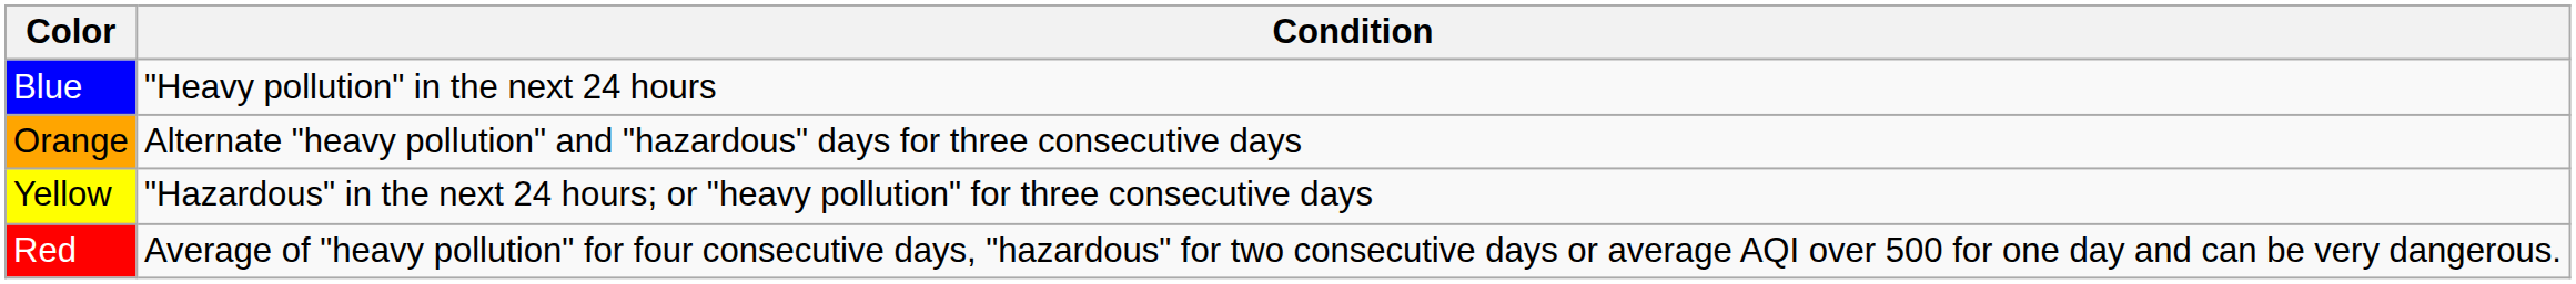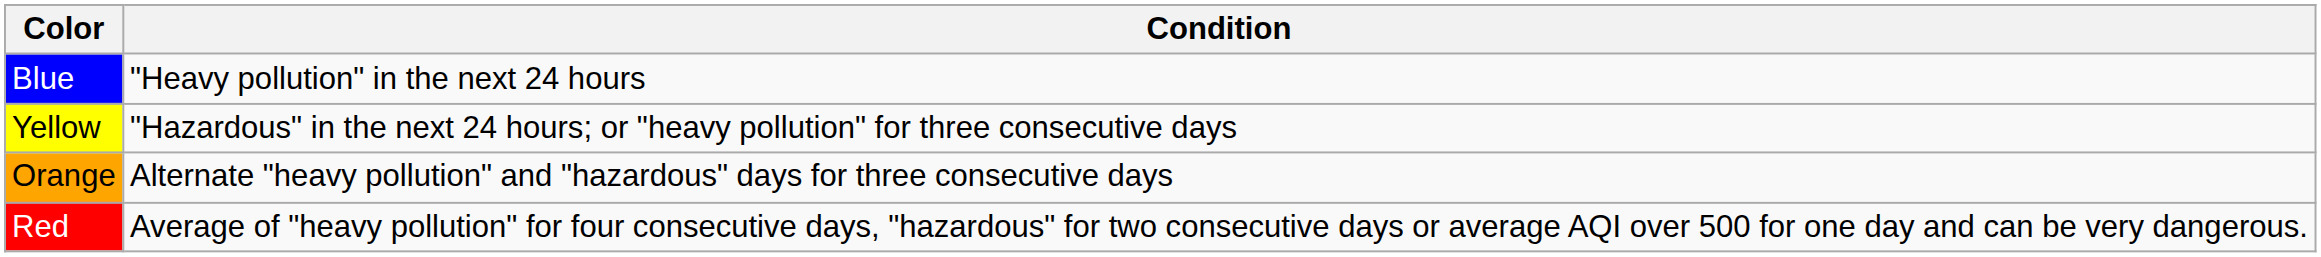 <table class="wikitable">
 <tr>
 <th>Color</th>
 <th>Condition</th>
 </tr>
 <tr>
 <td style="background:blue;color:#fff">Blue</td>
 <td>"Heavy pollution" in the next 24 hours</td>
 </tr>
 <tr>
+<td style="background: yellow;">Yellow</td>
+<td>"Hazardous" in the next 24 hours; or "heavy pollution" for three consecutive days</td>
+</tr>
+<tr>
 <td style="background: orange;">Orange</td>
 <td>Alternate "heavy pollution" and "hazardous" days for three consecutive days</td>
-</tr>
-<tr>
-<td style="background: yellow;">Yellow</td>
-<td>"Hazardous" in the next 24 hours; or "heavy pollution" for three consecutive days</td>
 </tr>
 <tr>
 <td style="background: red;color:#fff">Red</td>
 <td>Average of "heavy pollution" for four consecutive days, "hazardous" for two consecutive days or average AQI over 500 for one day and can be very dangerous.</td>
 </tr>
 </table>
